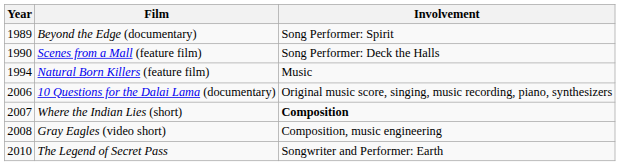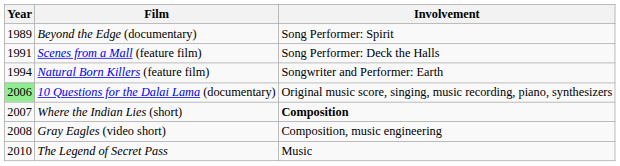 <table class="wikitable">
 <tr>
 <th>Year</th>
 <th>Film</th>
 <th>Involvement</th>
 </tr>
 <tr>
 <td>1989</td>
 <td><em>Beyond the Edge</em> (documentary)</td>
 <td>Song Performer: Spirit</td>
 </tr>
 <tr>
-<td>1990</td>
+<td>1991</td>
 <td><em><a href='#'>Scenes from a Mall</a></em> (feature film)</td>
 <td>Song Performer: Deck the Halls</td>
 </tr>
 <tr>
 <td>1994</td>
 <td><em><a href='#'>Natural Born Killers</a></em> (feature film)</td>
-<td>Music</td>
+<td>Songwriter and Performer: Earth</td>
 </tr>
 <tr>
-<td>2006</td>
+<td style="background: lightgreen;">2006</td>
 <td><em><a href='#'>10 Questions for the Dalai Lama</a></em> (documentary)</td>
 <td>Original music score, singing, music recording, piano, synthesizers</td>
 </tr>
 <tr>
 <td>2007</td>
 <td><em>Where the Indian Lies</em> (short)</td>
 <td><strong>Composition</strong></td>
 </tr>
 <tr>
 <td>2008</td>
 <td><em>Gray Eagles</em> (video short)</td>
 <td>Composition, music engineering</td>
 </tr>
 <tr>
 <td>2010</td>
 <td><em>The Legend of Secret Pass</em></td>
-<td>Songwriter and Performer: Earth</td>
+<td>Music</td>
 </tr>
 </table>
